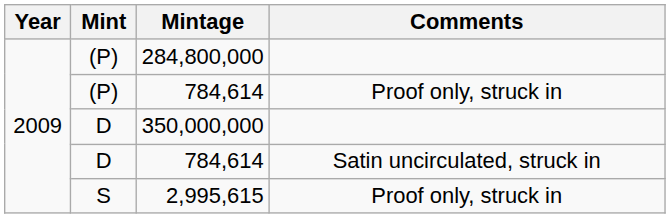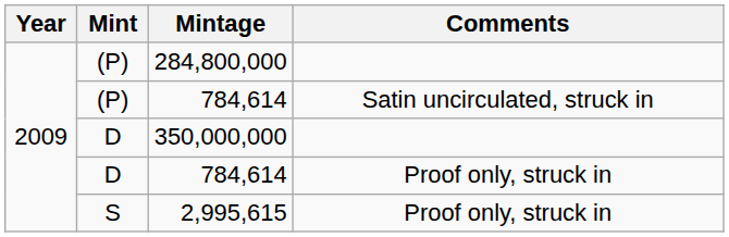 <table class="wikitable sortable" style="min-width:65%; text-align:center;">
 <tr>
 <th width="10%">Year</th>
 <th width="10%">Mint</th>
 <th width="20%">Mintage</th>
 <th width="60%">Comments</th>
 </tr>
 <tr>
 <td rowspan="5">2009</td>
 <td>(P)</td>
 <td align="right">284,800,000</td>
 <td></td>
 </tr>
 <tr>
 <td>(P)</td>
 <td align="right">784,614</td>
-<td>Proof only, struck in </td>
+<td>Satin uncirculated, struck in </td>
 </tr>
 <tr>
 <td>D</td>
 <td align="right">350,000,000</td>
 <td></td>
 </tr>
 <tr>
 <td>D</td>
 <td align="right">784,614</td>
-<td>Satin uncirculated, struck in </td>
+<td>Proof only, struck in </td>
 </tr>
 <tr>
 <td>S</td>
 <td align="right">2,995,615</td>
 <td>Proof only, struck in </td>
 </tr>
 </table>
